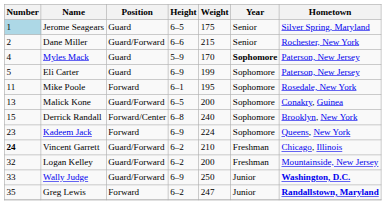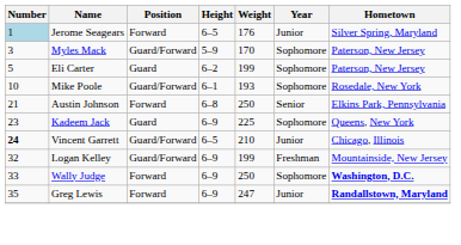 <table class="wikitable" style="font-size: 95%;">
 <tr>
 <th>Number</th>
 <th>Name</th>
 <th>Position</th>
 <th>Height</th>
 <th>Weight</th>
 <th>Year</th>
 <th>Hometown</th>
 </tr>
 <tr>
 <td style="background: lightblue;">1</td>
 <td>Jerome Seagears</td>
-<td>Guard</td>
+<td>Forward</td>
 <td>6–5</td>
-<td>175</td>
-<td>Senior</td>
+<td>176</td>
+<td>Junior</td>
 <td><a href='#'>Silver Spring, Maryland</a></td>
 </tr>
 <tr>
-<td>2</td>
-<td>Dane Miller</td>
+<td>3</td>
+<td><a href='#'>Myles Mack</a></td>
 <td>Guard/Forward</td>
-<td>6–6</td>
-<td>215</td>
-<td>Senior</td>
-<td><a href='#'>Rochester, New York</a></td>
-</tr>
-<tr>
-<td>4</td>
-<td><a href='#'>Myles Mack</a></td>
-<td>Guard</td>
 <td>5–9</td>
 <td>170</td>
-<td><strong>Sophomore</strong></td>
+<td>Sophomore</td>
 <td><a href='#'>Paterson, New Jersey</a></td>
 </tr>
 <tr>
 <td>5</td>
 <td>Eli Carter</td>
 <td>Guard</td>
-<td>6–9</td>
+<td>6–2</td>
 <td>199</td>
 <td>Sophomore</td>
 <td><a href='#'>Paterson, New Jersey</a></td>
 </tr>
 <tr>
-<td>11</td>
+<td>10</td>
 <td>Mike Poole</td>
-<td>Forward</td>
+<td>Guard/Forward</td>
 <td>6–1</td>
-<td>195</td>
+<td>193</td>
 <td>Sophomore</td>
 <td><a href='#'>Rosedale, New York</a></td>
 </tr>
 <tr>
-<td>13</td>
-<td>Malick Kone</td>
-<td>Guard/Forward</td>
-<td>6–5</td>
-<td>200</td>
-<td>Sophomore</td>
-<td><a href='#'>Conakry</a>, <a href='#'>Guinea</a></td>
-</tr>
-<tr>
-<td>15</td>
-<td>Derrick Randall</td>
-<td>Forward/Center</td>
+<td>21</td>
+<td>Austin Johnson</td>
+<td>Forward</td>
 <td>6–8</td>
-<td>240</td>
-<td>Sophomore</td>
-<td><a href='#'>Brooklyn</a>, <a href='#'>New York</a></td>
+<td>250</td>
+<td>Senior</td>
+<td><a href='#'>Elkins Park, Pennsylvania</a></td>
 </tr>
 <tr>
 <td>23</td>
 <td><a href='#'>Kadeem Jack</a></td>
-<td>Forward</td>
+<td>Guard</td>
 <td>6–9</td>
-<td>224</td>
+<td>225</td>
 <td>Sophomore</td>
 <td><a href='#'>Queens</a>, <a href='#'>New York</a></td>
 </tr>
 <tr>
 <td><strong>24</strong></td>
 <td>Vincent Garrett</td>
 <td>Guard/Forward</td>
-<td>6–2</td>
+<td>6–5</td>
 <td>210</td>
-<td>Freshman</td>
+<td>Junior</td>
 <td><a href='#'>Chicago</a>, <a href='#'>Illinois</a></td>
 </tr>
 <tr>
 <td>32</td>
 <td>Logan Kelley</td>
 <td>Guard/Forward</td>
-<td>6–2</td>
-<td>200</td>
+<td>6–9</td>
+<td>199</td>
 <td>Freshman</td>
 <td><a href='#'>Mountainside, New Jersey</a></td>
 </tr>
 <tr>
 <td>33</td>
 <td><a href='#'>Wally Judge</a></td>
-<td>Guard/Forward</td>
+<td>Forward</td>
 <td>6–9</td>
 <td>250</td>
-<td>Junior</td>
+<td>Sophomore</td>
 <td><strong><a href='#'>Washington, D.C.</a></strong></td>
 </tr>
 <tr>
 <td>35</td>
 <td>Greg Lewis</td>
 <td>Forward</td>
-<td>6–2</td>
+<td>6–9</td>
 <td>247</td>
 <td>Junior</td>
 <td><strong><a href='#'>Randallstown, Maryland</a></strong></td>
 </tr>
 <tr>
 </tr>
 </table>
